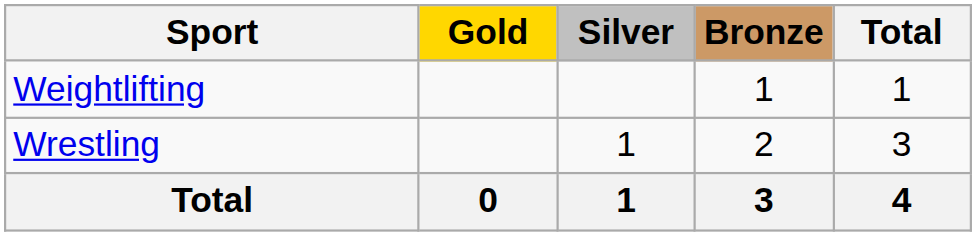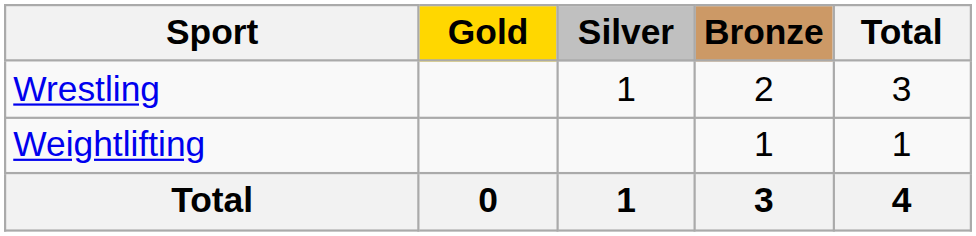 <table class="wikitable sortable" style="text-align:center;">
 <tr>
 <th width=180>Sport</th>
 <th scope="col" style="background:gold; width:55px;">Gold</th>
 <th scope="col" style="background:silver; width:55px;">Silver</th>
 <th scope="col" style="background:#cc9966; width:55px;">Bronze</th>
 <th width=55>Total</th>
 </tr>
 <tr>
+<td align=left><a href='#'>Wrestling</a></td>
+<td></td>
+<td>1</td>
+<td>2</td>
+<td>3</td>
+</tr>
+<tr>
 <td align=left><a href='#'>Weightlifting</a></td>
 <td></td>
 <td></td>
 <td>1</td>
 <td>1</td>
-</tr>
-<tr>
-<td align=left><a href='#'>Wrestling</a></td>
-<td></td>
-<td>1</td>
-<td>2</td>
-<td>3</td>
 </tr>
 <tr class="sortbottom">
 <th>Total</th>
 <th>0</th>
 <th>1</th>
 <th>3</th>
 <th>4</th>
 </tr>
 </table>
